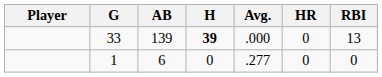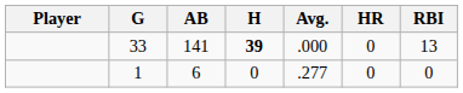 <table class="wikitable sortable">
 <tr>
 <th bgcolor="#DDDDFF" width="16%">Player</th>
 <th bgcolor="#DDDDFF" width="9%">G</th>
 <th bgcolor="#DDDDFF" width="9%">AB</th>
 <th bgcolor="#DDDDFF" width="9%">H</th>
 <th bgcolor="#DDDDFF" width="9%">Avg.</th>
 <th bgcolor="#DDDDFF" width="9%">HR</th>
 <th bgcolor="#DDDDFF" width="9%">RBI</th>
 </tr>
 <tr align="center">
 <td></td>
 <td>33</td>
-<td>139</td>
+<td>141</td>
 <td><strong>39</strong></td>
 <td>.000</td>
 <td>0</td>
 <td>13</td>
 </tr>
 <tr align="center">
 <td></td>
 <td>1</td>
 <td>6</td>
 <td>0</td>
 <td>.277</td>
 <td>0</td>
 <td>0</td>
 </tr>
 </table>
